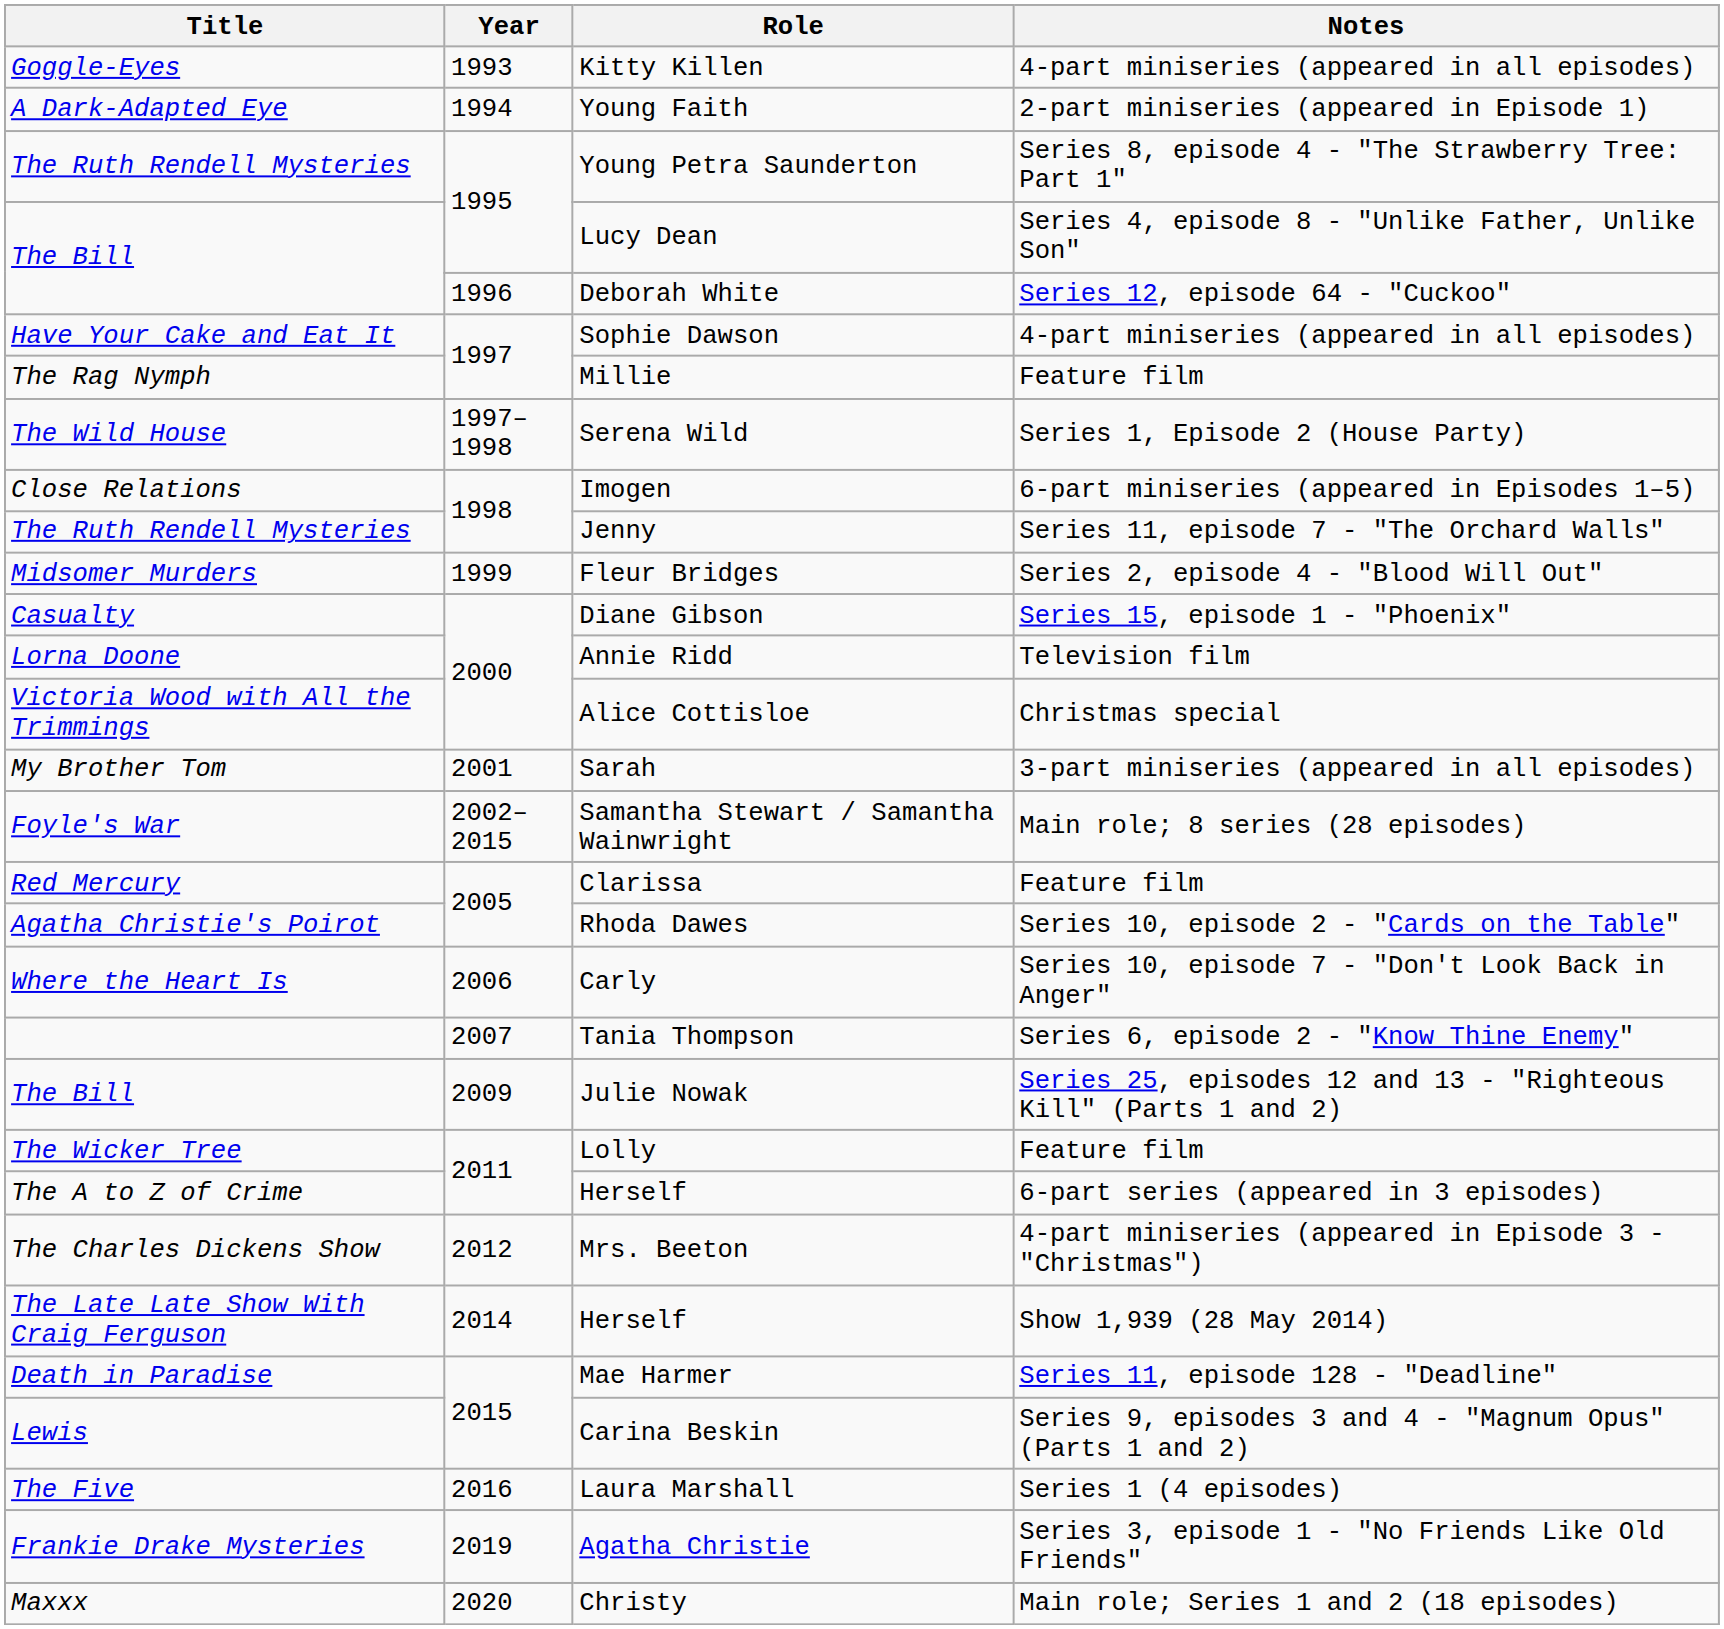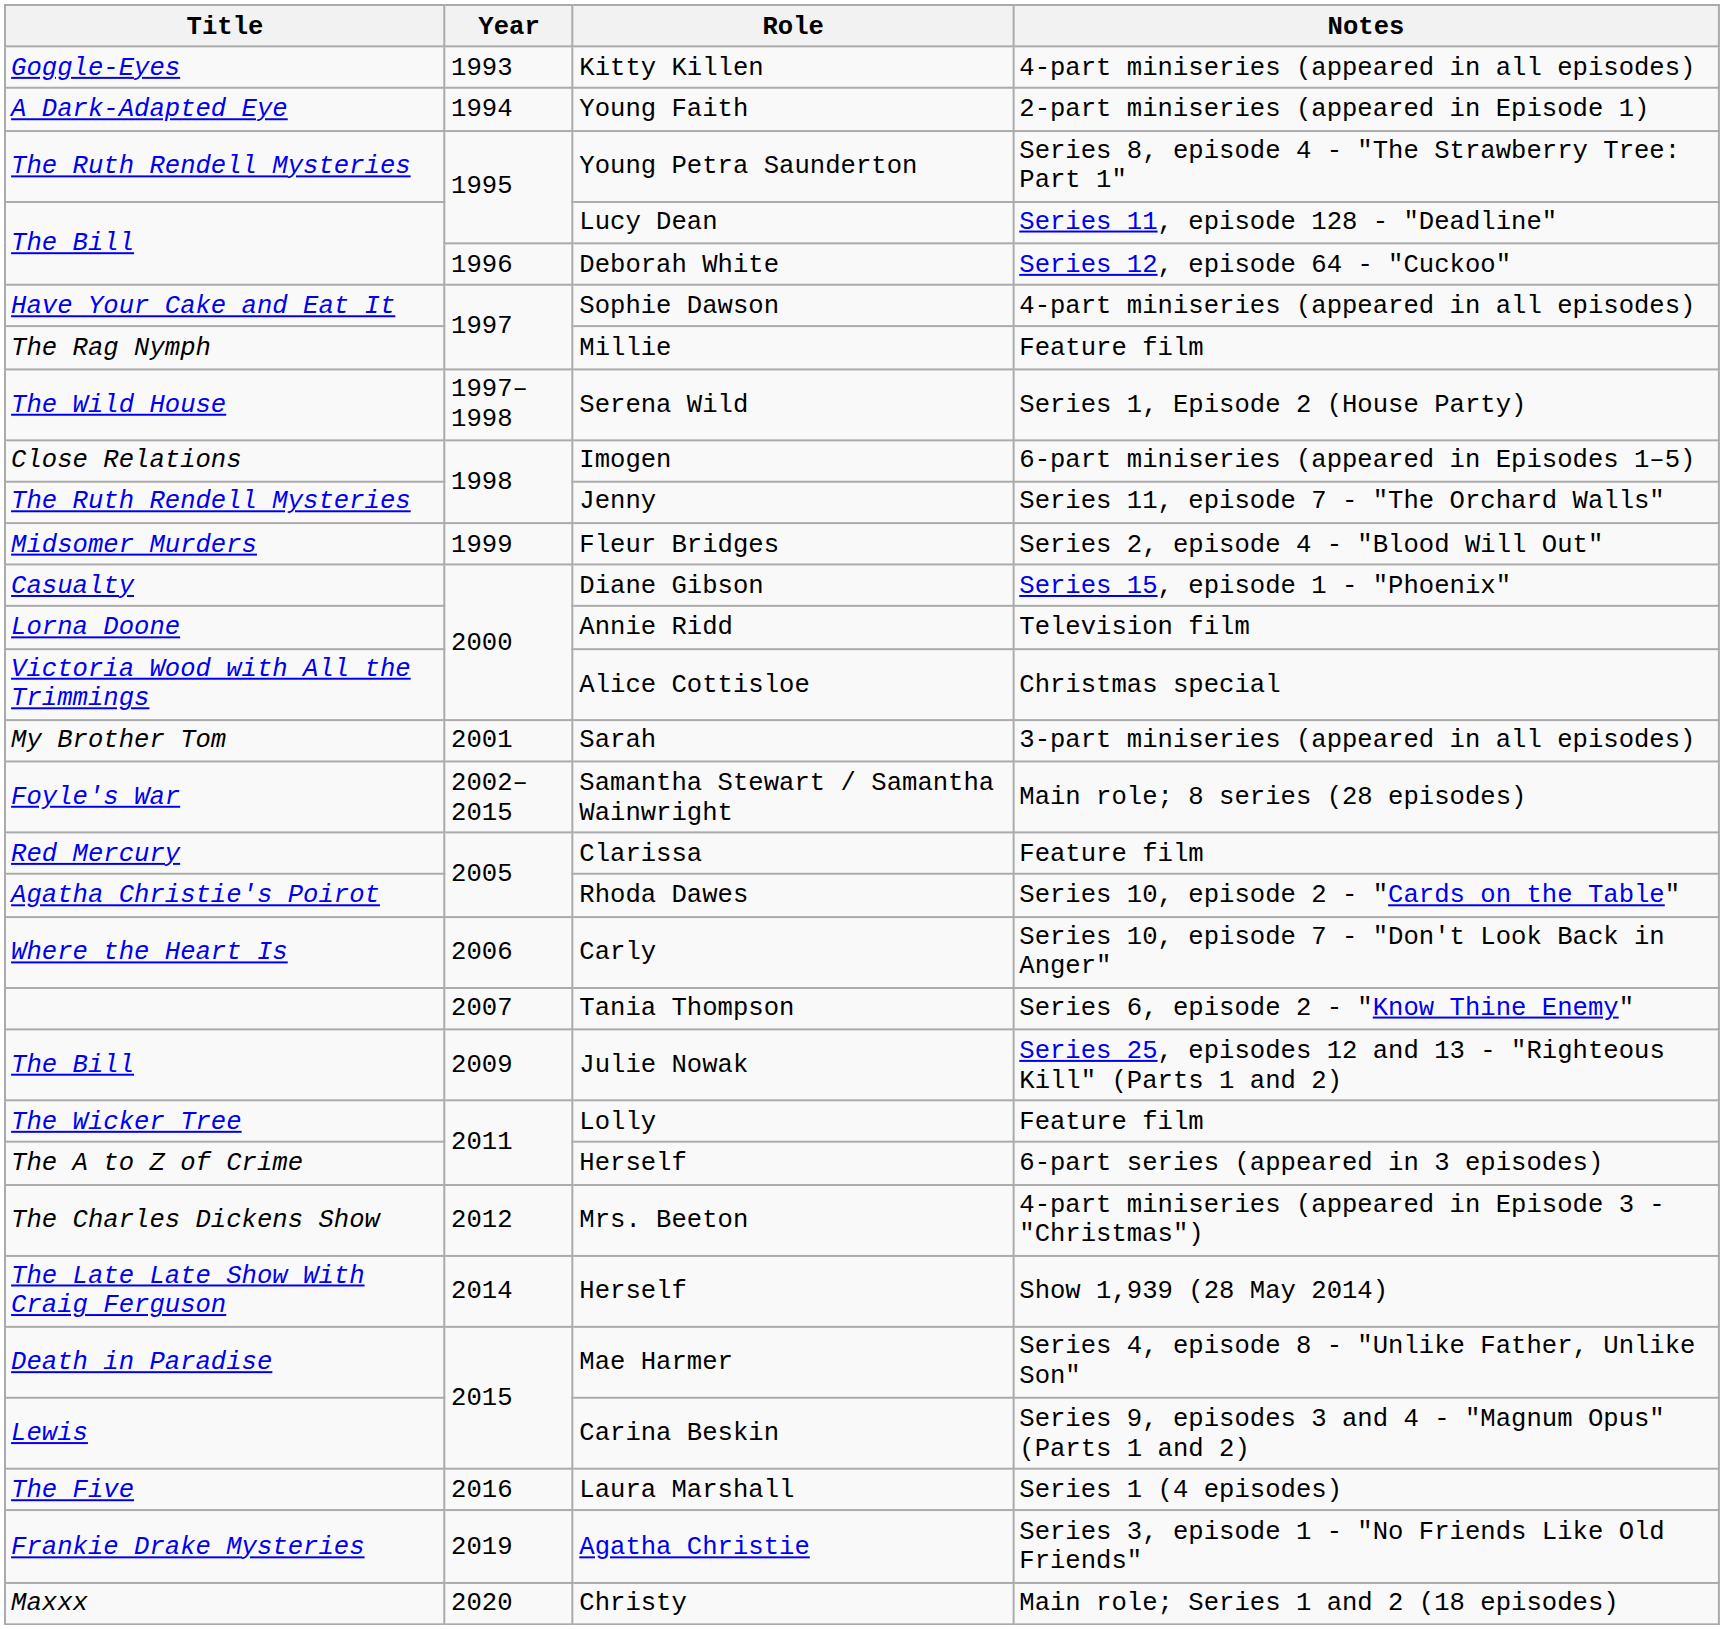 <table class="wikitable plainrowheaders sortable">
 <tr>
 <th scope="col">Title</th>
 <th scope="col">Year</th>
 <th scope="col">Role</th>
 <th scope="col">Notes</th>
 </tr>
 <tr>
 <td><em><a href='#'>Goggle-Eyes</a></em></td>
 <td>1993</td>
 <td>Kitty Killen</td>
 <td>4-part miniseries (appeared in all episodes)</td>
 </tr>
 <tr>
 <td data-sort-value="Dark-Adapted Eye, A"><em><a href='#'>A Dark-Adapted Eye</a></em></td>
 <td>1994</td>
 <td>Young Faith</td>
 <td>2-part miniseries (appeared in Episode 1)</td>
 </tr>
 <tr>
 <td data-sort-value="Ruth Rendell Mysteries, The"><em><a href='#'>The Ruth Rendell Mysteries</a></em></td>
 <td rowspan=2>1995</td>
 <td>Young Petra Saunderton</td>
 <td>Series 8, episode 4 - "The Strawberry Tree: Part 1"</td>
 </tr>
 <tr>
 <td rowspan=2 data-sort-value="Bill, The"><em><a href='#'>The Bill</a></em></td>
 <td>Lucy Dean</td>
-<td>Series 4, episode 8 - "Unlike Father, Unlike Son"</td>
+<td><a href='#'>Series 11</a>, episode 128 - "Deadline"</td>
 </tr>
 <tr>
 <td>1996</td>
 <td>Deborah White</td>
 <td><a href='#'>Series 12</a>, episode 64 - "Cuckoo"</td>
 </tr>
 <tr>
 <td><em><a href='#'>Have Your Cake and Eat It</a></em></td>
 <td rowspan=2>1997</td>
 <td>Sophie Dawson</td>
 <td>4-part miniseries (appeared in all episodes)</td>
 </tr>
 <tr>
 <td data-sort-value="Rag Nymph, The"><em>The Rag Nymph</em></td>
 <td>Millie</td>
 <td>Feature film</td>
 </tr>
 <tr>
 <td data-sort-value="Wild House, The"><em><a href='#'>The Wild House</a></em></td>
 <td>1997–1998</td>
 <td>Serena Wild</td>
 <td>Series 1, Episode 2 (House Party)</td>
 </tr>
 <tr>
 <td><em>Close Relations</em></td>
 <td rowspan=2>1998</td>
 <td>Imogen</td>
 <td>6-part miniseries (appeared in Episodes 1–5)</td>
 </tr>
 <tr>
 <td data-sort-value="Ruth Rendell Mysteries, The"><em><a href='#'>The Ruth Rendell Mysteries</a></em></td>
 <td>Jenny</td>
 <td>Series 11, episode 7 - "The Orchard Walls"</td>
 </tr>
 <tr>
 <td><em><a href='#'>Midsomer Murders</a></em></td>
 <td>1999</td>
 <td>Fleur Bridges</td>
 <td>Series 2, episode 4 - "Blood Will Out"</td>
 </tr>
 <tr>
 <td><em><a href='#'>Casualty</a></em></td>
 <td rowspan=3>2000</td>
 <td>Diane Gibson</td>
 <td><a href='#'>Series 15</a>, episode 1 - "Phoenix"</td>
 </tr>
 <tr>
 <td><em><a href='#'>Lorna Doone</a></em></td>
 <td>Annie Ridd</td>
 <td>Television film</td>
 </tr>
 <tr>
 <td><em><a href='#'>Victoria Wood with All the Trimmings</a></em></td>
 <td>Alice Cottisloe</td>
 <td>Christmas special</td>
 </tr>
 <tr>
 <td><em>My Brother Tom</em></td>
 <td>2001</td>
 <td>Sarah</td>
 <td>3-part miniseries (appeared in all episodes)</td>
 </tr>
 <tr>
 <td><em><a href='#'>Foyle's War</a></em></td>
 <td>2002–2015</td>
 <td>Samantha Stewart / Samantha Wainwright</td>
 <td>Main role; 8 series (28 episodes)</td>
 </tr>
 <tr>
 <td><em><a href='#'>Red Mercury</a></em></td>
 <td rowspan=2>2005</td>
 <td>Clarissa</td>
 <td>Feature film</td>
 </tr>
 <tr>
 <td><em><a href='#'>Agatha Christie's Poirot</a></em></td>
 <td>Rhoda Dawes</td>
 <td>Series 10, episode 2 - "<a href='#'>Cards on the Table</a>"</td>
 </tr>
 <tr>
 <td><em><a href='#'>Where the Heart Is</a></em></td>
 <td>2006</td>
 <td>Carly</td>
 <td>Series 10, episode 7 - "Don't Look Back in Anger"</td>
 </tr>
 <tr>
 <td><em></em></td>
 <td>2007</td>
 <td>Tania Thompson</td>
 <td>Series 6, episode 2 - "<a href='#'>Know Thine Enemy</a>"</td>
 </tr>
 <tr>
 <td data-sort-value="Bill, The"><em><a href='#'>The Bill</a></em></td>
 <td>2009</td>
 <td>Julie Nowak</td>
 <td><a href='#'>Series 25</a>, episodes 12 and 13 - "Righteous Kill" (Parts 1 and 2)</td>
 </tr>
 <tr>
 <td data-sort-value="Wicker Tree, The"><em><a href='#'>The Wicker Tree</a></em></td>
 <td rowspan=2>2011</td>
 <td>Lolly</td>
 <td>Feature film</td>
 </tr>
 <tr>
 <td data-sort-value="A to Z of Crime, The"><em>The A to Z of Crime</em></td>
 <td>Herself</td>
 <td>6-part series (appeared in 3 episodes)</td>
 </tr>
 <tr>
 <td data-sort-value="Charles Dickens Show, The"><em>The Charles Dickens Show</em></td>
 <td>2012</td>
 <td>Mrs. Beeton</td>
 <td>4-part miniseries (appeared in Episode 3 - "Christmas")</td>
 </tr>
 <tr>
 <td><em><a href='#'>The Late Late Show With Craig Ferguson</a></em></td>
 <td>2014</td>
 <td>Herself</td>
 <td>Show 1,939   (28 May 2014)</td>
 </tr>
 <tr>
 <td><em><a href='#'>Death in Paradise</a></em></td>
 <td rowspan=2>2015</td>
 <td>Mae Harmer</td>
-<td><a href='#'>Series 11</a>, episode 128 - "Deadline"</td>
+<td>Series 4, episode 8 - "Unlike Father, Unlike Son"</td>
 </tr>
 <tr>
 <td><em><a href='#'>Lewis</a></em></td>
 <td>Carina Beskin</td>
 <td>Series 9, episodes 3 and 4 - "Magnum Opus" (Parts 1 and 2)</td>
 </tr>
 <tr>
 <td data-sort-value="Five, The"><em><a href='#'>The Five</a></em></td>
 <td>2016</td>
 <td>Laura Marshall</td>
 <td>Series 1 (4 episodes)</td>
 </tr>
 <tr>
 <td><em><a href='#'>Frankie Drake Mysteries</a></em></td>
 <td>2019</td>
 <td><a href='#'>Agatha Christie</a></td>
 <td>Series 3, episode 1 - "No Friends Like Old Friends"</td>
 </tr>
 <tr>
 <td><em>Maxxx</em></td>
 <td>2020</td>
 <td>Christy</td>
 <td>Main role; Series 1 and 2 (18 episodes)</td>
 </tr>
 </table>
